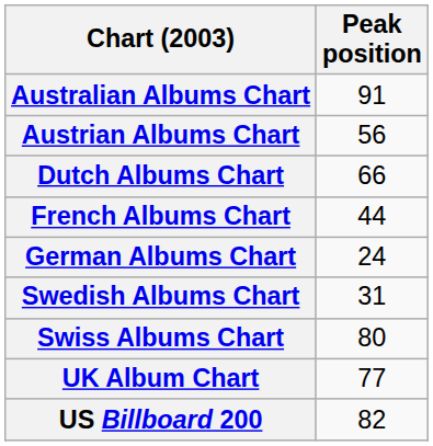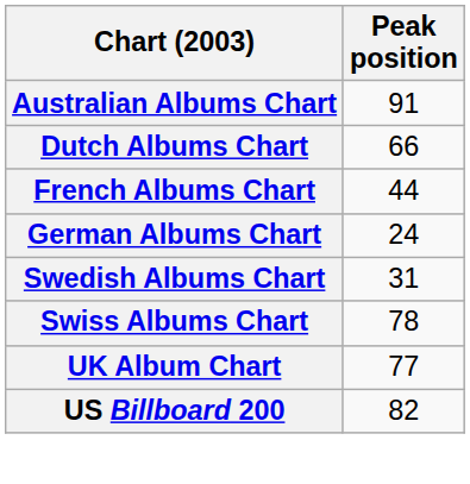 <table class="wikitable sortable plainrowheaders">
 <tr>
 <th>Chart (2003)</th>
 <th>Peak<br>position</th>
 </tr>
 <tr>
 <th scope="row"><a href='#'>Australian Albums Chart</a></th>
 <td align="center">91</td>
-</tr>
-<tr>
-<th scope="row"><a href='#'>Austrian Albums Chart</a></th>
-<td align="center">56</td>
 </tr>
 <tr>
 <th scope="row"><a href='#'>Dutch Albums Chart</a></th>
 <td align="center">66</td>
 </tr>
 <tr>
 <th scope="row"><a href='#'>French Albums Chart</a></th>
 <td align="center">44</td>
 </tr>
 <tr>
 <th scope="row"><a href='#'>German Albums Chart</a></th>
 <td align="center">24</td>
 </tr>
 <tr>
 <th scope="row"><a href='#'>Swedish Albums Chart</a></th>
 <td align="center">31</td>
 </tr>
 <tr>
 <th scope="row"><a href='#'>Swiss Albums Chart</a></th>
-<td align="center">80</td>
+<td align="center">78</td>
 </tr>
 <tr>
 <th scope="row"><a href='#'>UK Album Chart</a></th>
 <td align="center">77</td>
 </tr>
 <tr>
 <th scope="row">US <a href='#'><em>Billboard</em> 200</a></th>
 <td align="center">82</td>
 </tr>
 </table>
